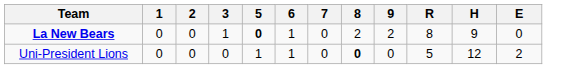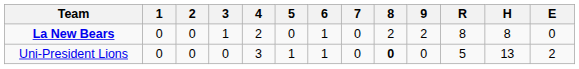 <table class=wikitable style="text-align:center">
 <tr>
 <th width = "170">Team</th>
 <th width = "35">1</th>
 <th width = "35">2</th>
 <th width = "35">3</th>
+<th width = "35">4</th>
 <th width = "35">5</th>
 <th width = "35">6</th>
 <th width = "35">7</th>
 <th width = "35">8</th>
 <th width = "35">9</th>
 <th width = "50">R</th>
 <th width = "50">H</th>
 <th width = "50">E</th>
 </tr>
 <tr>
 <td><strong><a href='#'>La New Bears</a></strong></td>
 <td>0</td>
 <td>0</td>
 <td>1</td>
-<td><strong>0</strong></td>
+<td>2</td>
+<td>0</td>
 <td>1</td>
 <td>0</td>
 <td>2</td>
 <td>2</td>
 <td>8</td>
-<td>9</td>
+<td>8</td>
 <td>0</td>
 </tr>
 <tr>
 <td><a href='#'>Uni-President Lions</a></td>
 <td>0</td>
 <td>0</td>
 <td>0</td>
+<td>3</td>
 <td>1</td>
 <td>1</td>
 <td>0</td>
 <td><strong>0</strong></td>
 <td>0</td>
 <td>5</td>
-<td>12</td>
+<td>13</td>
 <td>2</td>
 </tr>
 </table>
